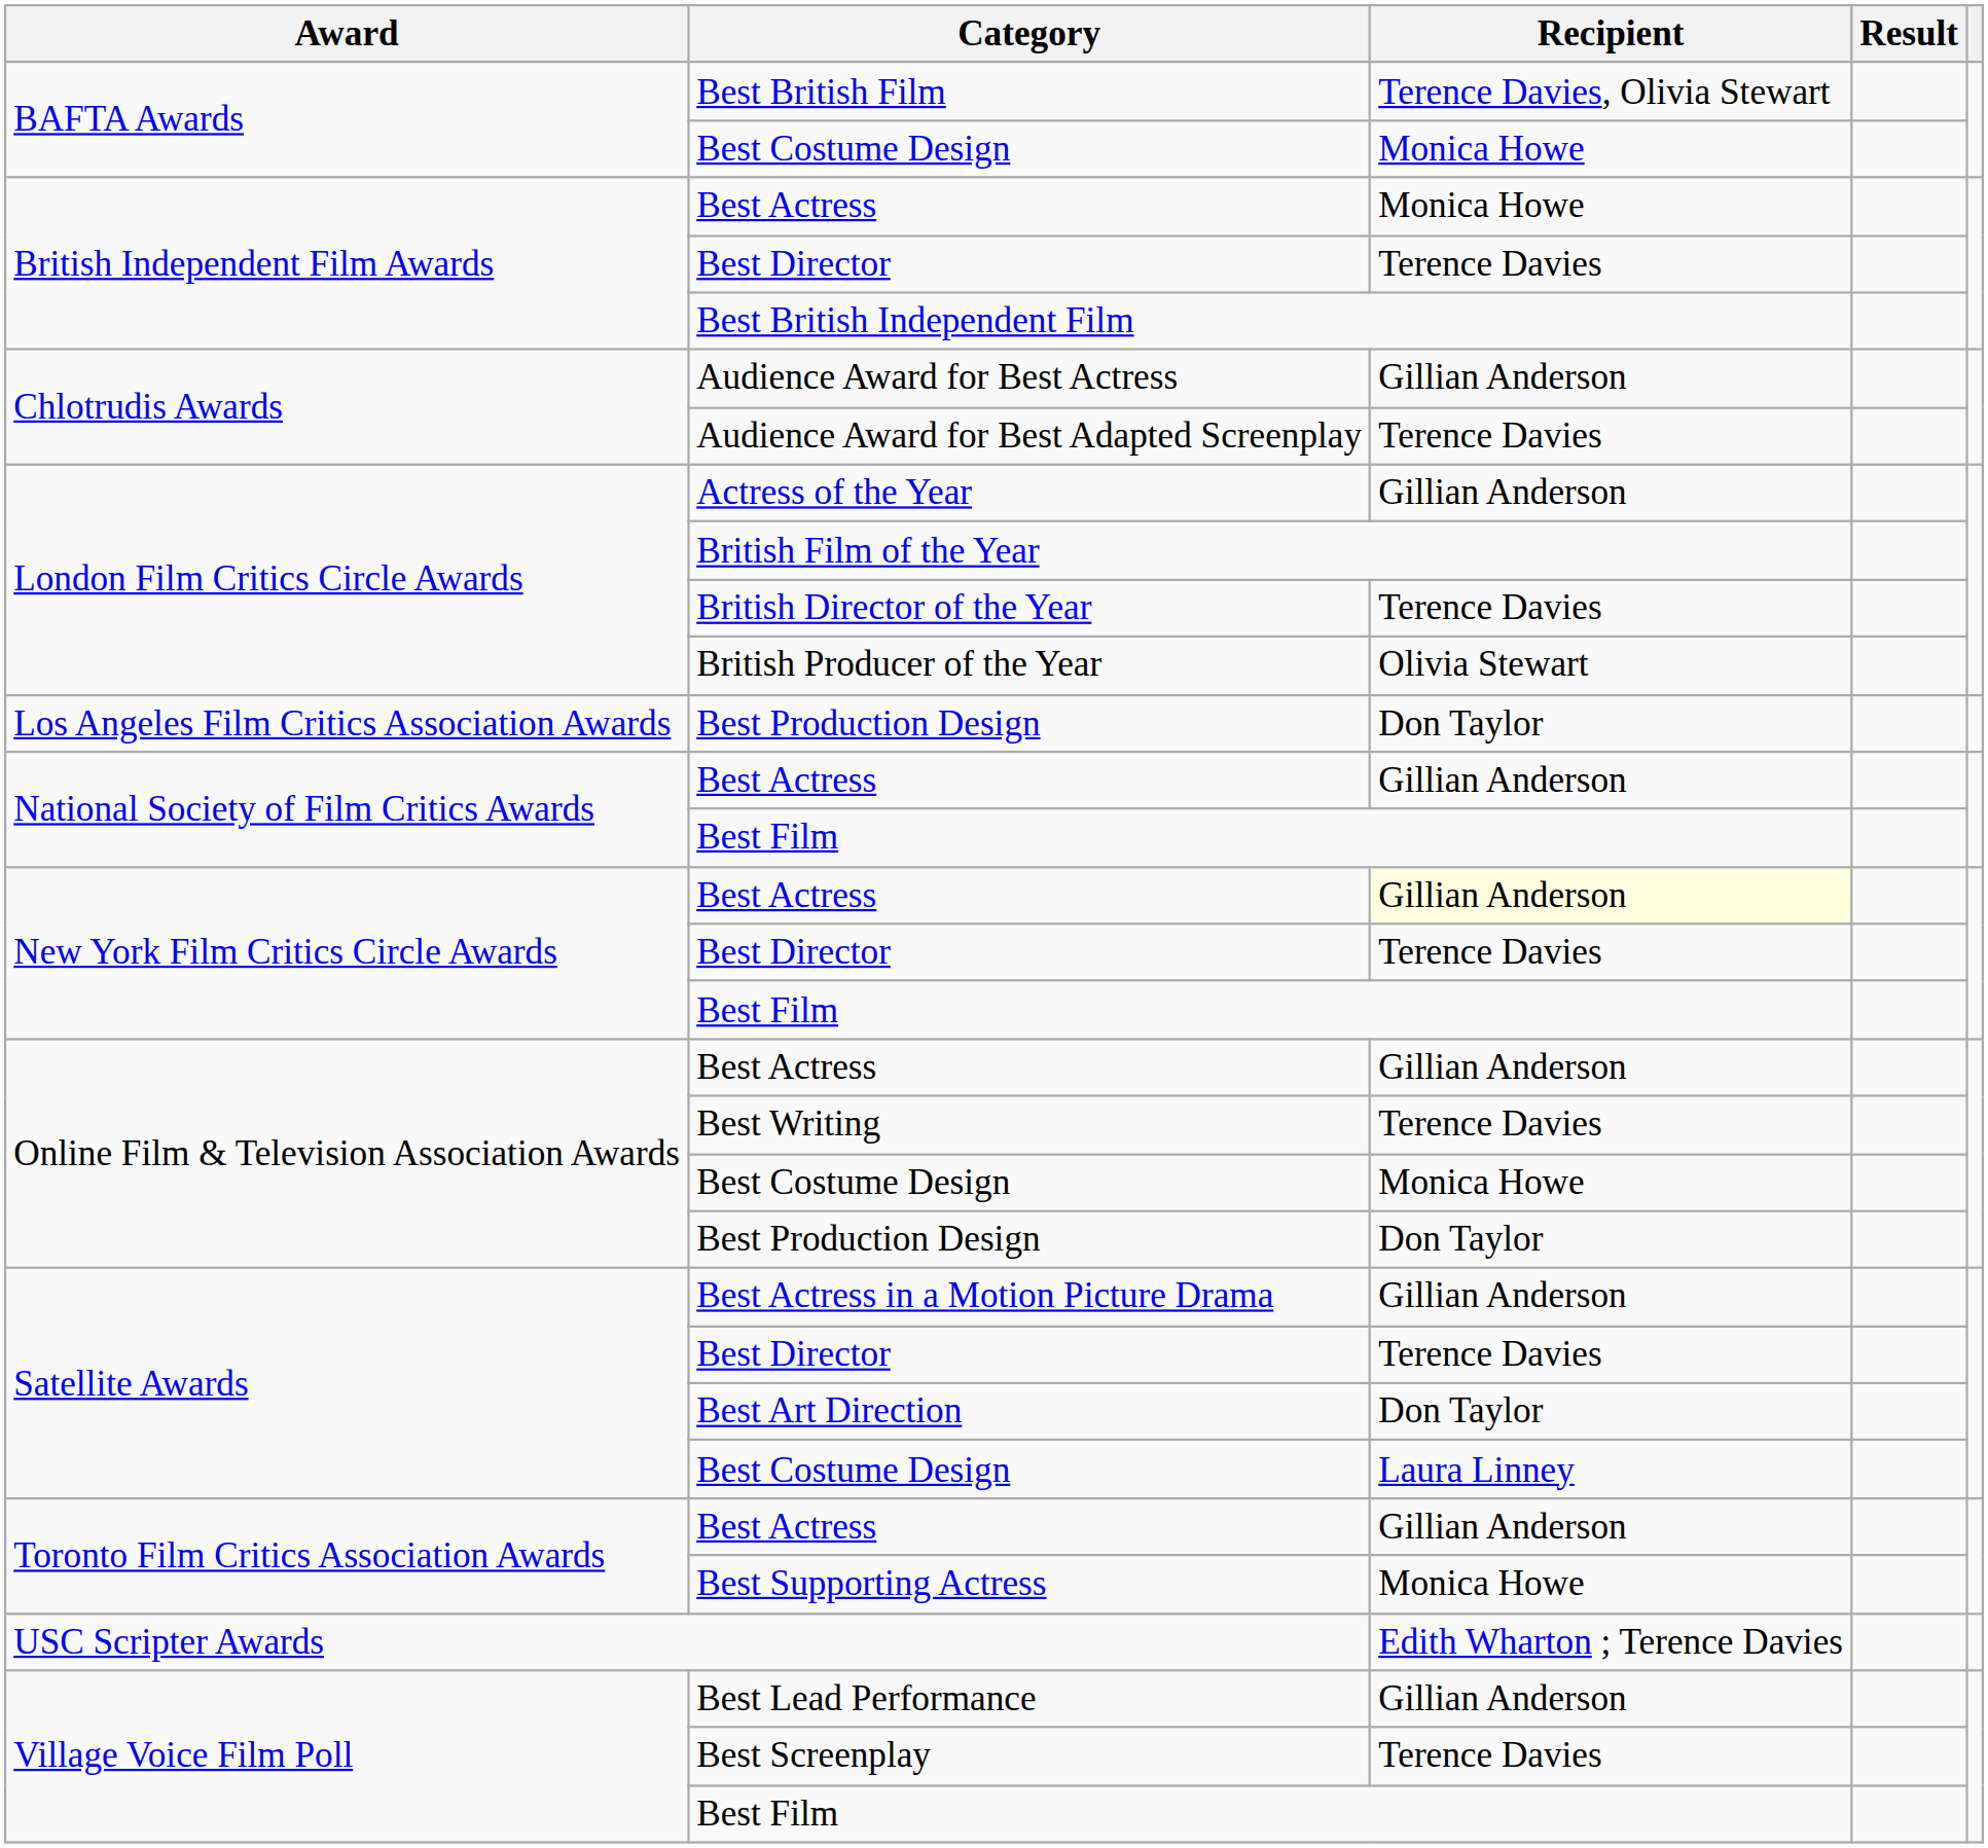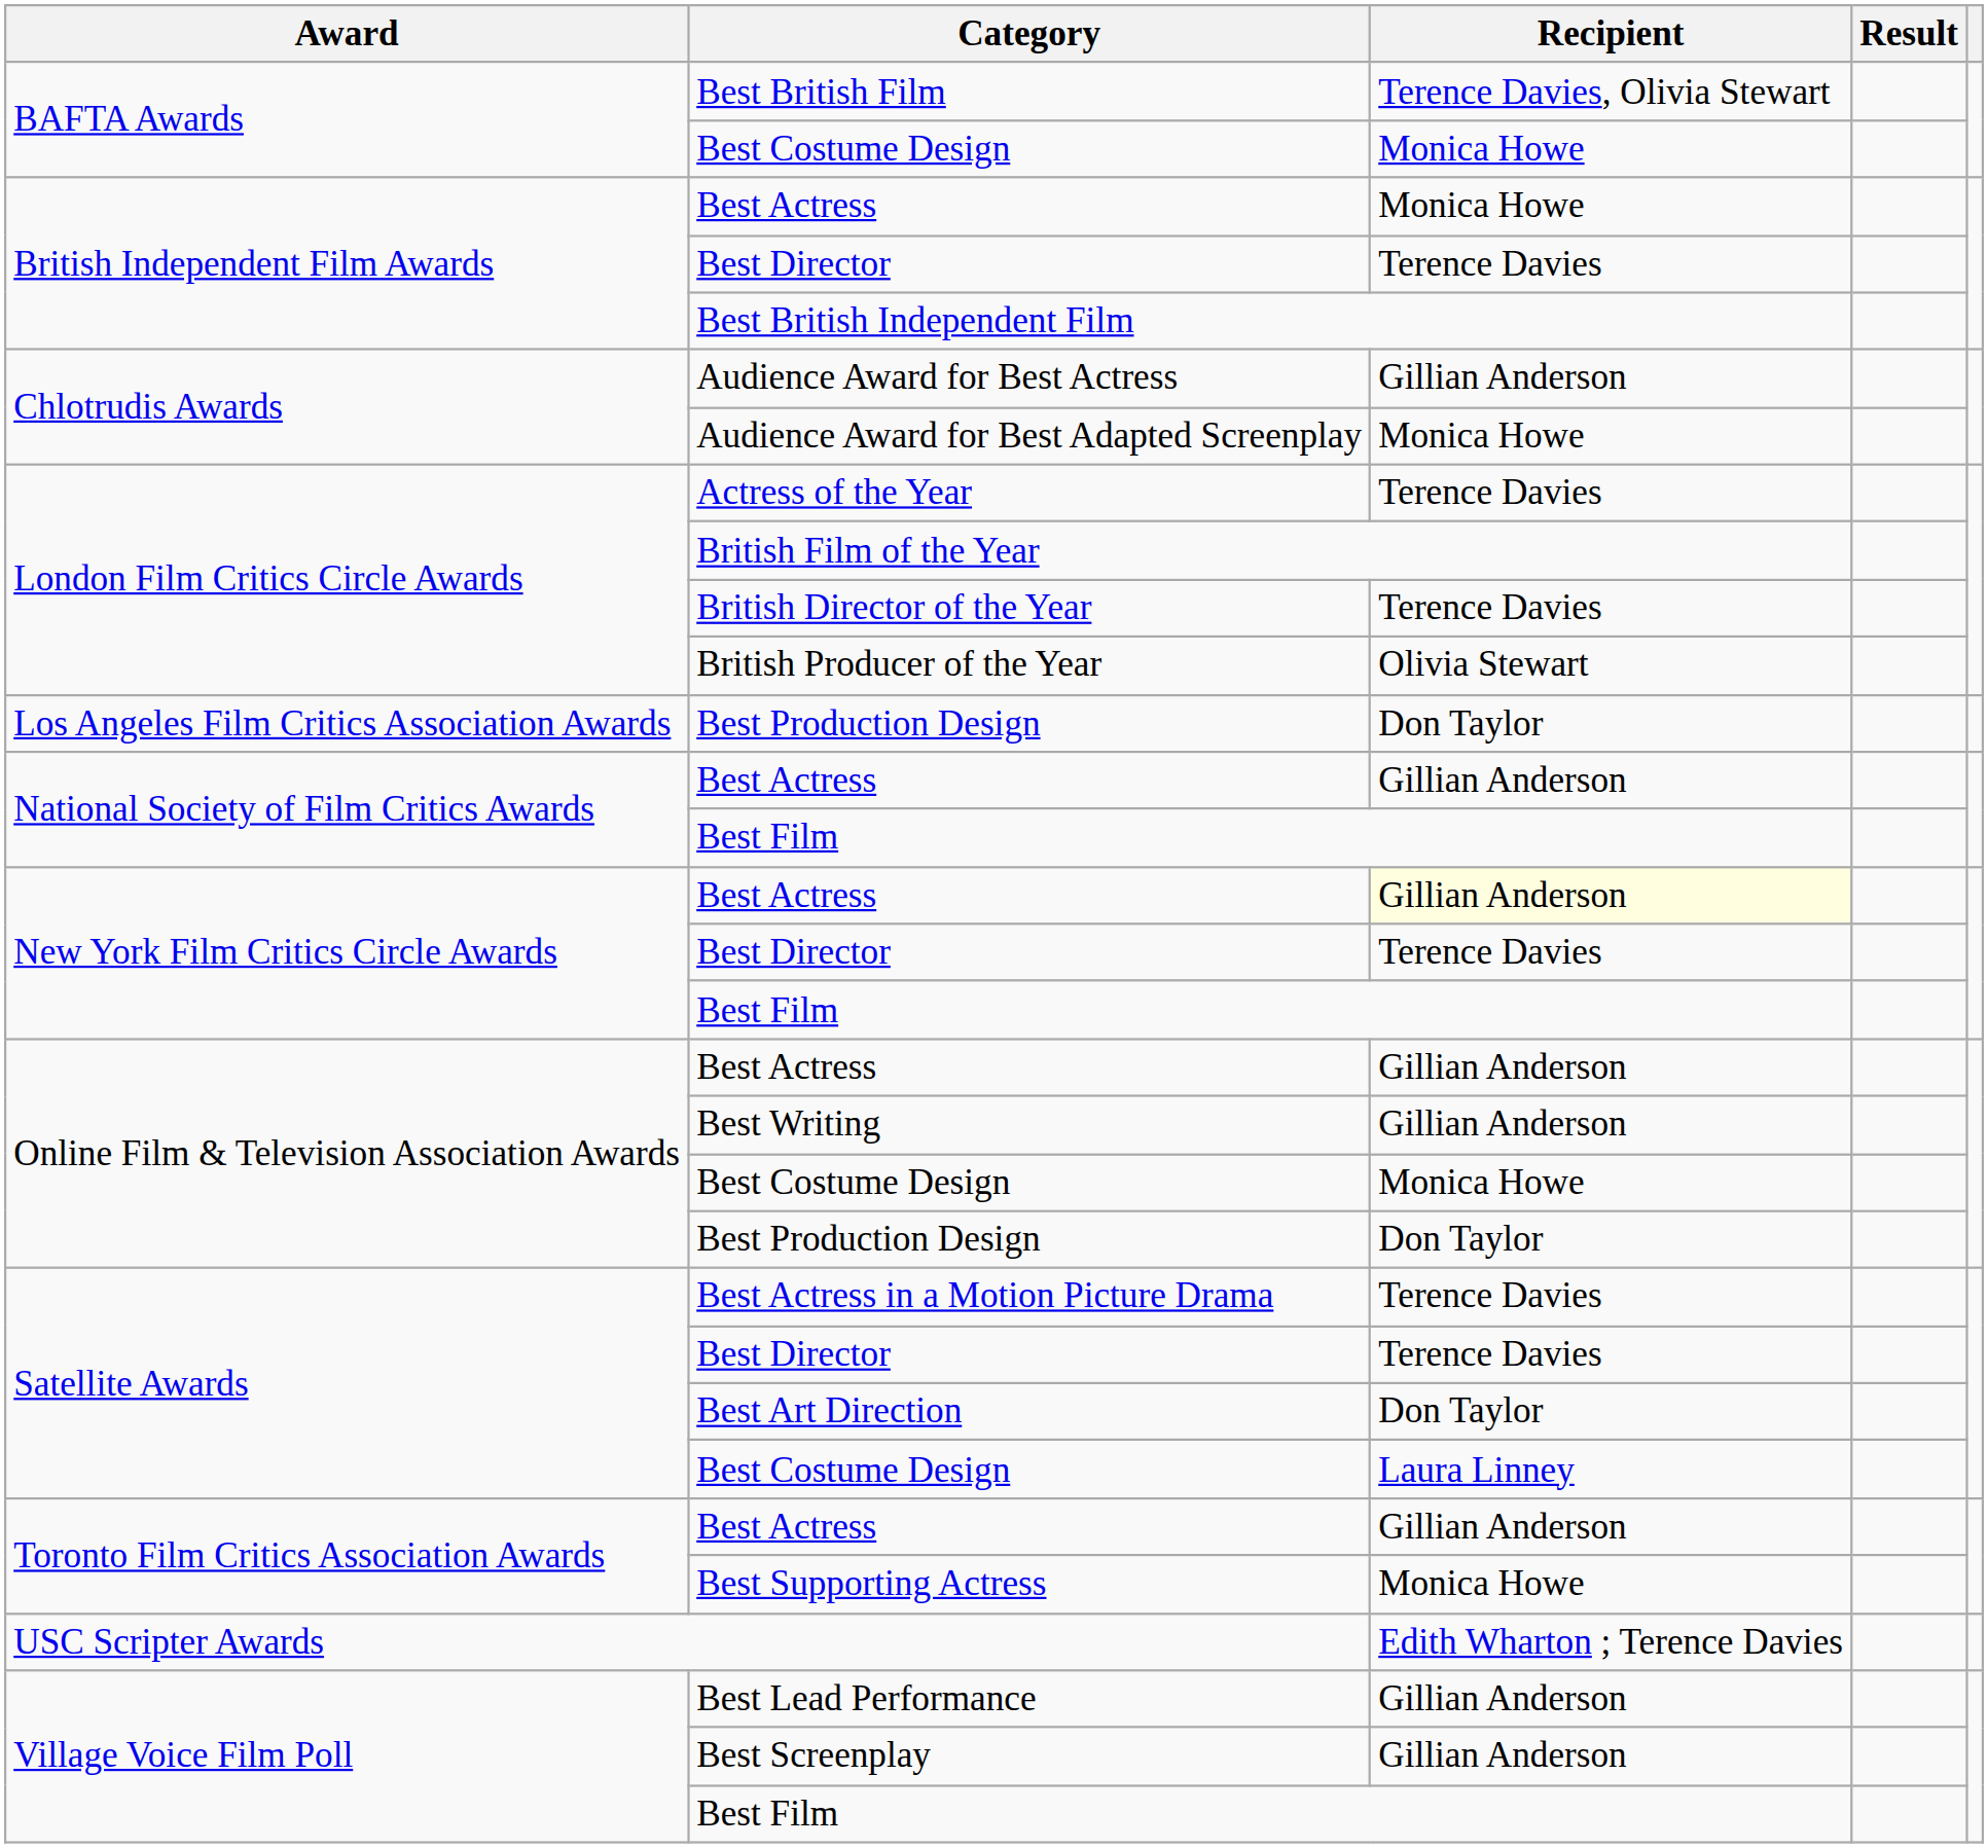 <table class="wikitable sortable">
 <tr>
 <th>Award</th>
 <th>Category</th>
 <th>Recipient</th>
 <th>Result</th>
 <th></th>
 </tr>
 <tr>
 <td rowspan="2"><a href='#'>BAFTA Awards</a></td>
 <td><a href='#'>Best British Film</a></td>
 <td><a href='#'>Terence Davies</a>, Olivia Stewart</td>
 <td></td>
 <td rowspan="2" align="center"></td>
 </tr>
 <tr>
 <td><a href='#'>Best Costume Design</a></td>
 <td><a href='#'>Monica Howe</a></td>
 <td></td>
 </tr>
 <tr>
 <td rowspan="3"><a href='#'>British Independent Film Awards</a></td>
 <td><a href='#'>Best Actress</a></td>
 <td>Monica Howe</td>
 <td></td>
 <td rowspan="3" align="center"></td>
 </tr>
 <tr>
 <td><a href='#'>Best Director</a></td>
 <td>Terence Davies</td>
 <td></td>
 </tr>
 <tr>
 <td colspan="2"><a href='#'>Best British Independent Film</a></td>
 <td></td>
 </tr>
 <tr>
 <td rowspan="2"><a href='#'>Chlotrudis Awards</a></td>
 <td>Audience Award for Best Actress</td>
 <td>Gillian Anderson</td>
 <td></td>
 <td rowspan="2" align="center"></td>
 </tr>
 <tr>
 <td>Audience Award for Best Adapted Screenplay</td>
-<td>Terence Davies</td>
+<td>Monica Howe</td>
 <td></td>
 </tr>
 <tr>
 <td rowspan="4"><a href='#'>London Film Critics Circle Awards</a></td>
 <td><a href='#'>Actress of the Year</a></td>
-<td>Gillian Anderson</td>
+<td>Terence Davies</td>
 <td></td>
 <td rowspan="4" align="center"></td>
 </tr>
 <tr>
 <td colspan="2"><a href='#'>British Film of the Year</a></td>
 <td></td>
 </tr>
 <tr>
 <td><a href='#'>British Director of the Year</a></td>
 <td>Terence Davies</td>
 <td></td>
 </tr>
 <tr>
 <td>British Producer of the Year</td>
 <td>Olivia Stewart</td>
 <td></td>
 </tr>
 <tr>
 <td><a href='#'>Los Angeles Film Critics Association Awards</a></td>
 <td><a href='#'>Best Production Design</a></td>
 <td>Don Taylor</td>
 <td></td>
 <td align="center"></td>
 </tr>
 <tr>
 <td rowspan="2"><a href='#'>National Society of Film Critics Awards</a></td>
 <td><a href='#'>Best Actress</a></td>
 <td>Gillian Anderson</td>
 <td></td>
 <td rowspan="2" align="center"></td>
 </tr>
 <tr>
 <td colspan="2"><a href='#'>Best Film</a></td>
 <td></td>
 </tr>
 <tr>
 <td rowspan="3"><a href='#'>New York Film Critics Circle Awards</a></td>
 <td><a href='#'>Best Actress</a></td>
 <td style="background: lightyellow;">Gillian Anderson</td>
 <td></td>
 <td rowspan="3" align="center"></td>
 </tr>
 <tr>
 <td><a href='#'>Best Director</a></td>
 <td>Terence Davies</td>
 <td></td>
 </tr>
 <tr>
 <td colspan="2"><a href='#'>Best Film</a></td>
 <td></td>
 </tr>
 <tr>
 <td rowspan="4">Online Film & Television Association Awards</td>
 <td>Best Actress</td>
 <td>Gillian Anderson</td>
 <td></td>
 <td rowspan="4" align="center"></td>
 </tr>
 <tr>
 <td>Best Writing</td>
-<td>Terence Davies</td>
+<td>Gillian Anderson</td>
 <td></td>
 </tr>
 <tr>
 <td>Best Costume Design</td>
 <td>Monica Howe</td>
 <td></td>
 </tr>
 <tr>
 <td>Best Production Design</td>
 <td>Don Taylor</td>
 <td></td>
 </tr>
 <tr>
 <td rowspan="4"><a href='#'>Satellite Awards</a></td>
 <td><a href='#'>Best Actress in a Motion Picture Drama</a></td>
-<td>Gillian Anderson</td>
+<td>Terence Davies</td>
 <td></td>
 <td rowspan="4" align="center"></td>
 </tr>
 <tr>
 <td><a href='#'>Best Director</a></td>
 <td>Terence Davies</td>
 <td></td>
 </tr>
 <tr>
 <td><a href='#'>Best Art Direction</a></td>
 <td>Don Taylor</td>
 <td></td>
 </tr>
 <tr>
 <td><a href='#'>Best Costume Design</a></td>
 <td><a href='#'>Laura Linney</a></td>
 <td></td>
 </tr>
 <tr>
 <td rowspan="2"><a href='#'>Toronto Film Critics Association Awards</a></td>
 <td><a href='#'>Best Actress</a></td>
 <td>Gillian Anderson</td>
 <td></td>
 <td rowspan="2" align="center"></td>
 </tr>
 <tr>
 <td><a href='#'>Best Supporting Actress</a></td>
 <td>Monica Howe</td>
 <td></td>
 </tr>
 <tr>
 <td colspan="2"><a href='#'>USC Scripter Awards</a></td>
 <td><a href='#'>Edith Wharton</a> ; Terence Davies </td>
 <td></td>
 <td align="center"></td>
 </tr>
 <tr>
 <td rowspan="3"><a href='#'>Village Voice Film Poll</a></td>
 <td>Best Lead Performance</td>
 <td>Gillian Anderson</td>
 <td></td>
 <td rowspan="3" align="center"></td>
 </tr>
 <tr>
 <td>Best Screenplay</td>
-<td>Terence Davies</td>
+<td>Gillian Anderson</td>
 <td></td>
 </tr>
 <tr>
 <td colspan="2">Best Film</td>
 <td></td>
 </tr>
 </table>
